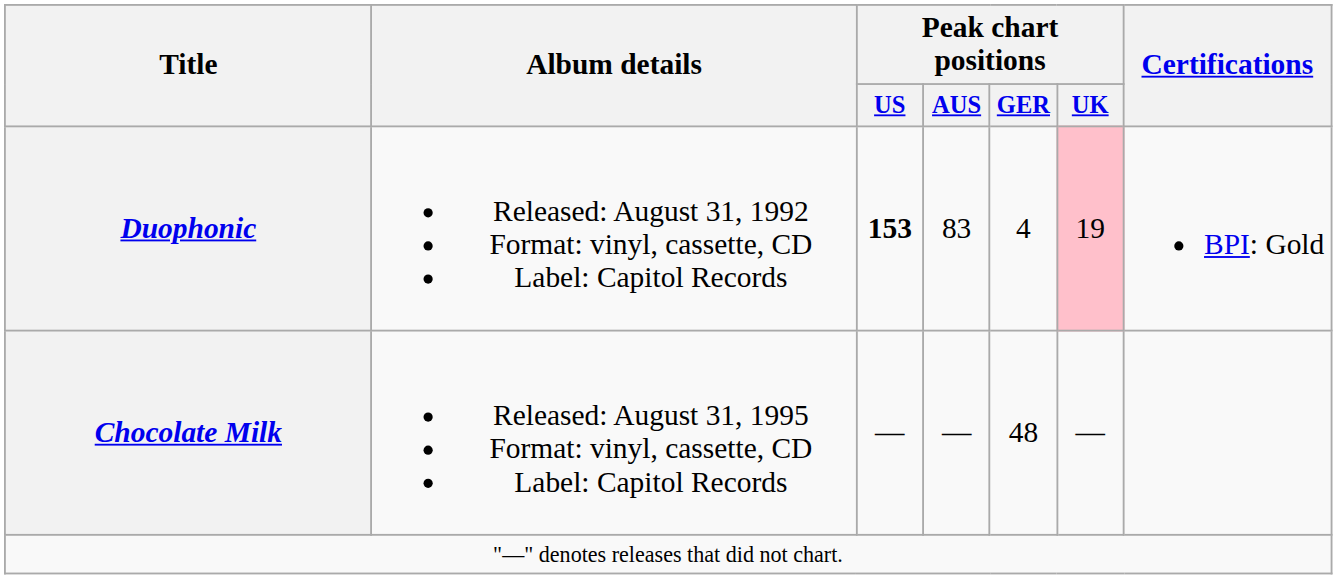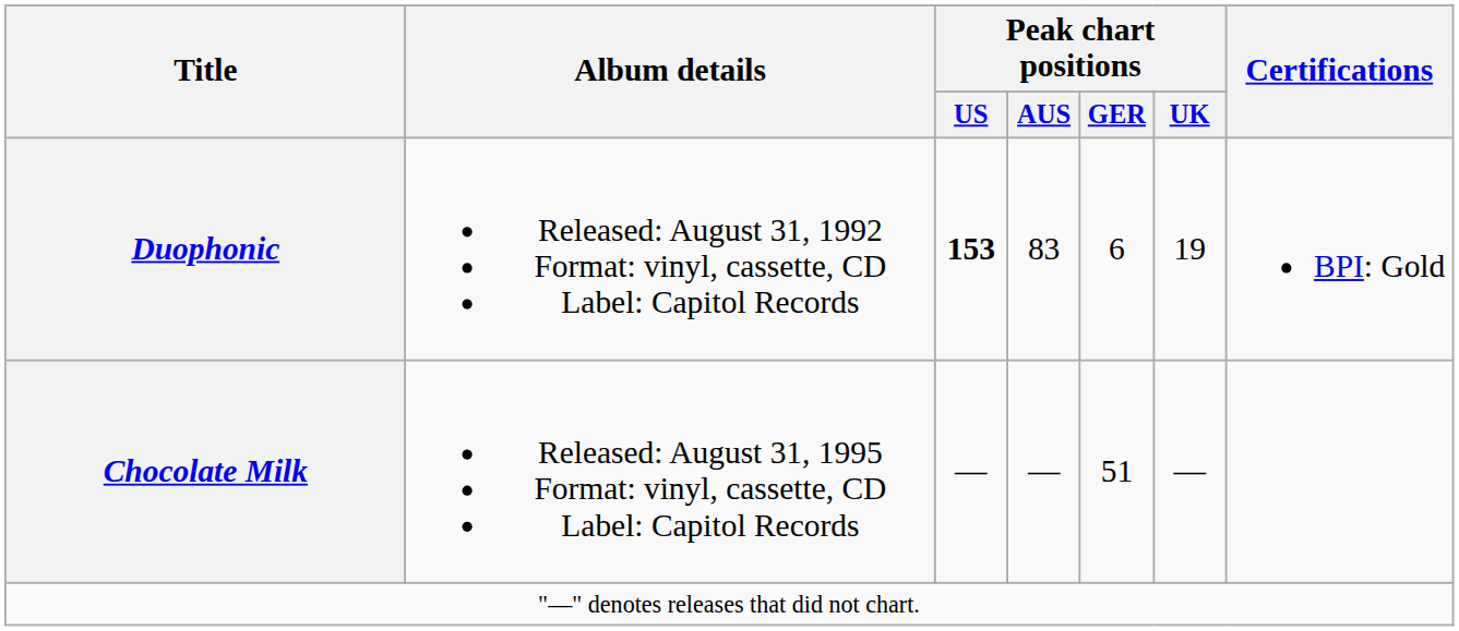 <table class="wikitable plainrowheaders" style="text-align:center;" border="1">
 <tr>
 <th scope="col" rowspan="2" style="width:12em;">Title</th>
 <th scope="col" rowspan="2" style="width:16em;">Album details</th>
 <th scope="col" colspan="4">Peak chart<br>positions</th>
 <th scope="col" rowspan="2"><a href='#'>Certifications</a></th>
 </tr>
 <tr style="font-size:smaller;">
 <th scope="col" style="text-align:center;" width="30"><a href='#'>US</a><br></th>
 <th scope="col" style="text-align:center;" width="30"><a href='#'>AUS</a><br></th>
 <th scope="col" style="text-align:center;" width="30"><a href='#'>GER</a><br></th>
 <th scope="col" style="text-align:center;" width="30"><a href='#'>UK</a><br></th>
 </tr>
 <tr>
 <th scope="row"><em><a href='#'>Duophonic</a></em></th>
 <td><br><ul><li>Released: August 31, 1992</li><li>Format: vinyl, cassette, CD</li><li>Label: Capitol Records</li></ul></td>
 <td><strong>153</strong></td>
 <td>83</td>
-<td>4</td>
-<td style="background: pink;">19</td>
+<td>6</td>
+<td>19</td>
 <td><br><ul><li><a href='#'>BPI</a>: Gold</li></ul></td>
 </tr>
 <tr>
 <th scope="row"><em><a href='#'>Chocolate Milk</a></em></th>
 <td><br><ul><li>Released: August 31, 1995</li><li>Format: vinyl, cassette, CD</li><li>Label: Capitol Records</li></ul></td>
 <td>—</td>
 <td>—</td>
-<td>48</td>
+<td>51</td>
 <td>—</td>
 <td></td>
 </tr>
 <tr>
 <td colspan="7" style="text-align:center; font-size:9pt;">"—" denotes releases that did not chart.</td>
 </tr>
 </table>
